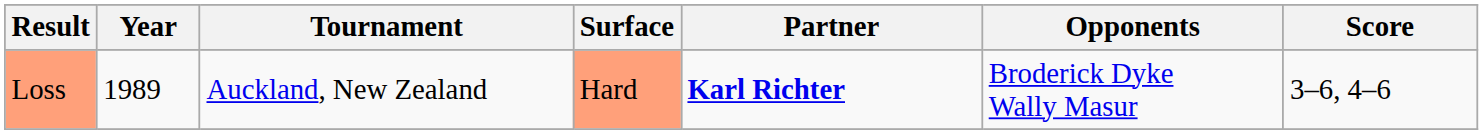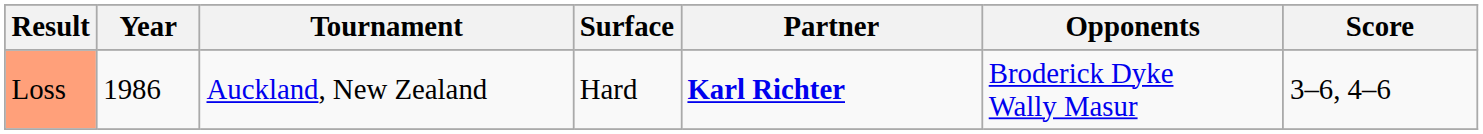 <table class="sortable wikitable">
 <tr>
 <th style="width:40px">Result</th>
 <th width=50>Year</th>
 <th width=200>Tournament</th>
 <th width=50>Surface</th>
 <th width=160>Partner</th>
 <th width=160>Opponents</th>
 <th width=100>Score</th>
 </tr>
 <tr>
 <td bgcolor=#ffa07a>Loss</td>
-<td>1989</td>
+<td>1986</td>
 <td><a href='#'>Auckland</a>, New Zealand</td>
-<td style="background: lightsalmon;">Hard</td>
+<td>Hard</td>
 <td><strong> <a href='#'>Karl Richter</a></strong></td>
 <td> <a href='#'>Broderick Dyke</a><br> <a href='#'>Wally Masur</a></td>
 <td>3–6, 4–6</td>
 </tr>
 </table>
